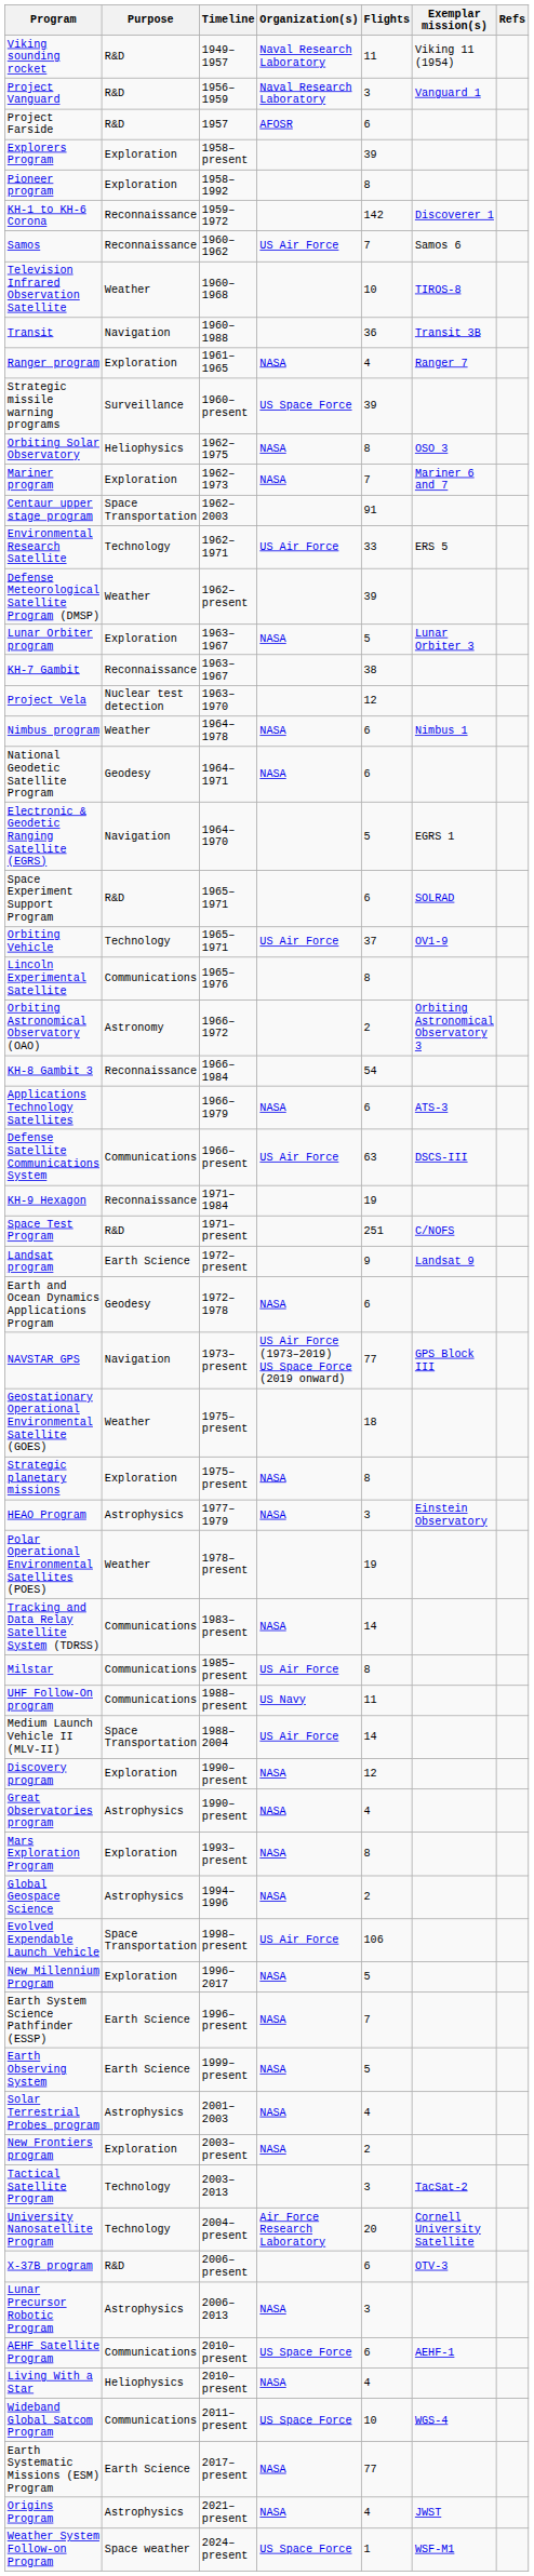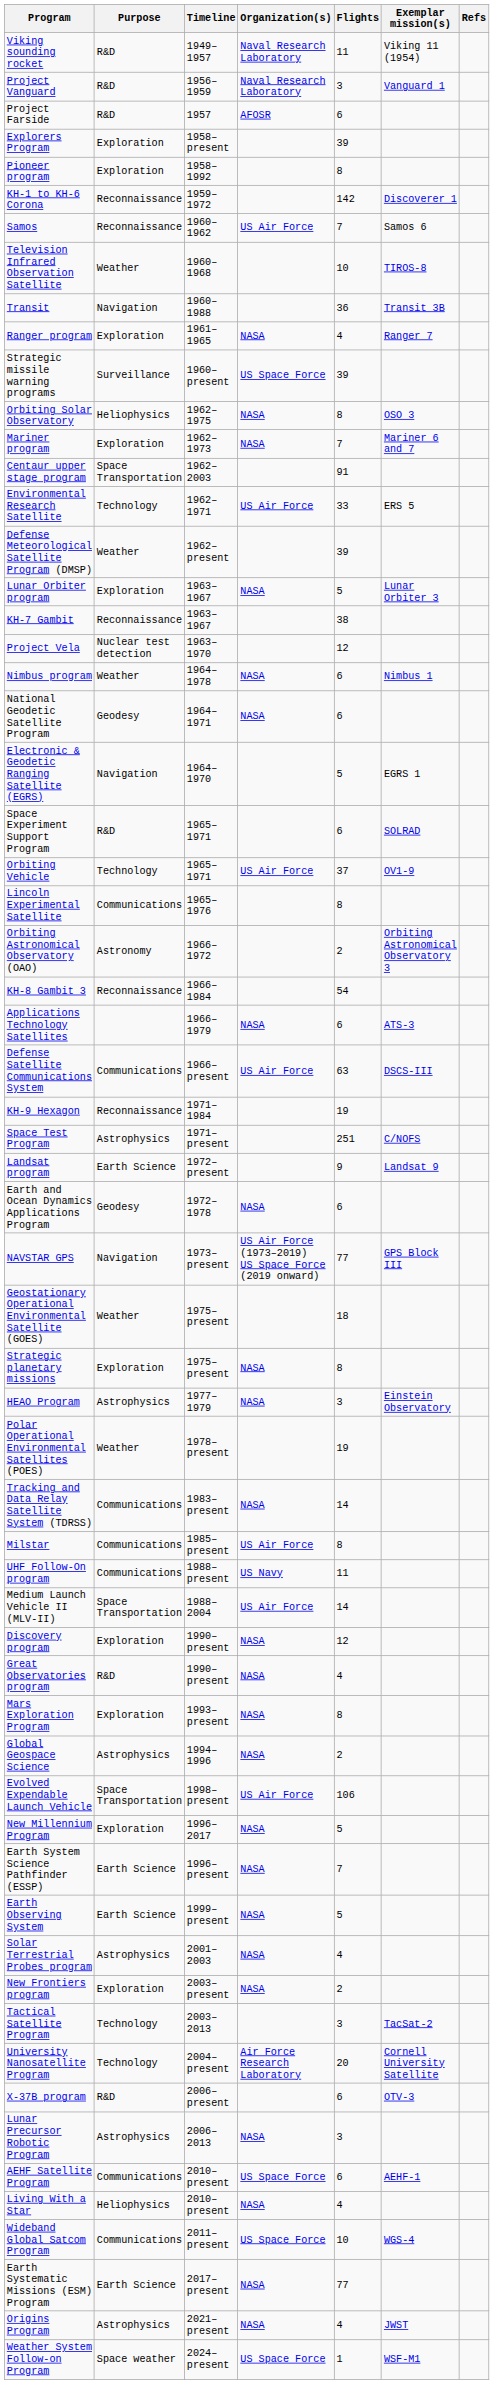 <table class="wikitable sortable sticky-header" style="width:95%;">
 <tr>
 <th scope="col" style="width:14%;">Program</th>
 <th scope="col" style="width:12%;">Purpose</th>
 <th scope="col" style="width:14%;">Timeline</th>
 <th scope="col" style="width:20%;">Organization(s)</th>
 <th scope="col" style="width:11%;">Flights</th>
 <th scope="col" style="width:17%;">Exemplar mission(s)</th>
 <th>Refs</th>
 </tr>
 <tr>
 <td><a href='#'>Viking sounding rocket</a></td>
 <td>R&D</td>
 <td>1949–1957</td>
 <td><a href='#'>Naval Research Laboratory</a></td>
 <td>11</td>
 <td>Viking 11 (1954)</td>
 <td><br></td>
 </tr>
 <tr>
 <td><a href='#'>Project Vanguard</a></td>
 <td>R&D</td>
 <td>1956–1959</td>
 <td><a href='#'>Naval Research Laboratory</a></td>
 <td>3</td>
 <td><a href='#'>Vanguard 1</a></td>
 <td></td>
 </tr>
 <tr>
 <td>Project Farside</td>
 <td>R&D</td>
 <td>1957</td>
 <td><a href='#'>AFOSR</a></td>
 <td>6</td>
 <td></td>
 <td><br></td>
 </tr>
 <tr>
 <td><a href='#'>Explorers Program</a></td>
 <td>Exploration</td>
 <td>1958–present</td>
 <td></td>
 <td>39</td>
 <td></td>
 <td></td>
 </tr>
 <tr>
 <td><a href='#'>Pioneer program</a></td>
 <td>Exploration</td>
 <td>1958–1992</td>
 <td></td>
 <td>8</td>
 <td></td>
 <td></td>
 </tr>
 <tr>
 <td><a href='#'>KH-1 to KH-6 Corona</a></td>
 <td>Reconnaissance</td>
 <td>1959–1972</td>
 <td></td>
 <td>142</td>
 <td><a href='#'>Discoverer 1</a></td>
 <td></td>
 </tr>
 <tr>
 <td><a href='#'>Samos</a></td>
 <td>Reconnaissance</td>
 <td>1960–1962</td>
 <td><a href='#'>US Air Force</a></td>
 <td>7</td>
 <td>Samos 6</td>
 <td></td>
 </tr>
 <tr>
 <td><a href='#'>Television Infrared Observation Satellite</a></td>
 <td>Weather</td>
 <td>1960–1968</td>
 <td></td>
 <td>10</td>
 <td><a href='#'>TIROS-8</a></td>
 <td></td>
 </tr>
 <tr>
 <td><a href='#'>Transit</a></td>
 <td>Navigation</td>
 <td>1960–1988</td>
 <td></td>
 <td>36</td>
 <td><a href='#'>Transit 3B</a></td>
 <td></td>
 </tr>
 <tr>
 <td><a href='#'>Ranger program</a></td>
 <td>Exploration</td>
 <td>1961–1965</td>
 <td><a href='#'>NASA</a></td>
 <td>4</td>
 <td><a href='#'>Ranger 7</a></td>
 <td></td>
 </tr>
 <tr>
 <td>Strategic missile warning programs</td>
 <td>Surveillance</td>
 <td>1960–present</td>
 <td><a href='#'>US Space Force</a></td>
 <td>39</td>
 <td></td>
 <td></td>
 </tr>
 <tr>
 <td><a href='#'>Orbiting Solar Observatory</a></td>
 <td>Heliophysics</td>
 <td>1962–1975</td>
 <td><a href='#'>NASA</a></td>
 <td>8</td>
 <td><a href='#'>OSO 3</a></td>
 <td></td>
 </tr>
 <tr>
 <td><a href='#'>Mariner program</a></td>
 <td>Exploration</td>
 <td>1962–1973</td>
 <td><a href='#'>NASA</a></td>
 <td>7</td>
 <td><a href='#'>Mariner 6 and 7</a></td>
 <td></td>
 </tr>
 <tr>
 <td><a href='#'>Centaur upper stage program</a></td>
 <td>Space Transportation</td>
 <td>1962–2003</td>
 <td></td>
 <td>91</td>
 <td></td>
 <td></td>
 </tr>
 <tr>
 <td><a href='#'>Environmental Research Satellite</a></td>
 <td>Technology</td>
 <td>1962–1971</td>
 <td><a href='#'>US Air Force</a></td>
 <td>33</td>
 <td>ERS 5</td>
 <td></td>
 </tr>
 <tr>
 <td><a href='#'>Defense Meteorological Satellite Program</a> (DMSP)</td>
 <td>Weather</td>
 <td>1962–present</td>
 <td></td>
 <td>39</td>
 <td></td>
 <td></td>
 </tr>
 <tr>
 <td><a href='#'>Lunar Orbiter program</a></td>
 <td>Exploration</td>
 <td>1963–1967</td>
 <td><a href='#'>NASA</a></td>
 <td>5</td>
 <td><a href='#'>Lunar Orbiter 3</a></td>
 <td></td>
 </tr>
 <tr>
 <td><a href='#'>KH-7 Gambit</a></td>
 <td>Reconnaissance</td>
 <td>1963–1967</td>
 <td></td>
 <td>38</td>
 <td></td>
 <td></td>
 </tr>
 <tr>
 <td><a href='#'>Project Vela</a></td>
 <td>Nuclear test detection</td>
 <td>1963–1970</td>
 <td></td>
 <td>12</td>
 <td></td>
 <td></td>
 </tr>
 <tr>
 <td><a href='#'>Nimbus program</a></td>
 <td>Weather</td>
 <td>1964–1978</td>
 <td><a href='#'>NASA</a></td>
 <td>6</td>
 <td><a href='#'>Nimbus 1</a></td>
 <td></td>
 </tr>
 <tr>
 <td>National Geodetic Satellite Program</td>
 <td>Geodesy</td>
 <td>1964–1971</td>
 <td><a href='#'>NASA</a></td>
 <td>6</td>
 <td></td>
 <td></td>
 </tr>
 <tr>
 <td><a href='#'>Electronic & Geodetic Ranging Satellite (EGRS)</a></td>
 <td>Navigation</td>
 <td>1964–1970</td>
 <td></td>
 <td>5</td>
 <td>EGRS 1</td>
 <td></td>
 </tr>
 <tr>
 <td>Space Experiment Support Program</td>
 <td>R&D</td>
 <td>1965–1971</td>
 <td></td>
 <td>6</td>
 <td><a href='#'>SOLRAD</a></td>
 <td></td>
 </tr>
 <tr>
 <td><a href='#'>Orbiting Vehicle</a></td>
 <td>Technology</td>
 <td>1965–1971</td>
 <td><a href='#'>US Air Force</a></td>
 <td>37</td>
 <td><a href='#'>OV1-9</a></td>
 <td></td>
 </tr>
 <tr>
 <td><a href='#'>Lincoln Experimental Satellite</a></td>
 <td>Communications</td>
 <td>1965–1976</td>
 <td></td>
 <td>8</td>
 <td></td>
 <td></td>
 </tr>
 <tr>
 <td><a href='#'>Orbiting Astronomical Observatory</a> (OAO)</td>
 <td>Astronomy</td>
 <td>1966–1972</td>
 <td></td>
 <td>2</td>
 <td><a href='#'>Orbiting Astronomical Observatory 3</a></td>
 <td></td>
 </tr>
 <tr>
 <td><a href='#'>KH-8 Gambit 3</a></td>
 <td>Reconnaissance</td>
 <td>1966–1984</td>
 <td></td>
 <td>54</td>
 <td></td>
 <td></td>
 </tr>
 <tr>
 <td><a href='#'>Applications Technology Satellites</a></td>
 <td></td>
 <td>1966–1979</td>
 <td><a href='#'>NASA</a></td>
 <td>6</td>
 <td><a href='#'>ATS-3</a></td>
 <td></td>
 </tr>
 <tr>
 <td><a href='#'>Defense Satellite Communications System</a></td>
 <td>Communications</td>
 <td>1966–present</td>
 <td><a href='#'>US Air Force</a></td>
 <td>63</td>
 <td><a href='#'>DSCS-III</a></td>
 <td></td>
 </tr>
 <tr>
 <td><a href='#'>KH-9 Hexagon</a></td>
 <td>Reconnaissance</td>
 <td>1971–1984</td>
 <td></td>
 <td>19</td>
 <td></td>
 <td></td>
 </tr>
 <tr>
 <td><a href='#'>Space Test Program</a></td>
-<td>R&D</td>
+<td>Astrophysics</td>
 <td>1971–present</td>
 <td></td>
 <td>251</td>
 <td><a href='#'>C/NOFS</a></td>
 <td></td>
 </tr>
 <tr>
 <td><a href='#'>Landsat program</a></td>
 <td>Earth Science</td>
 <td>1972–present</td>
 <td></td>
 <td>9</td>
 <td><a href='#'>Landsat 9</a></td>
 <td></td>
 </tr>
 <tr>
 <td>Earth and Ocean Dynamics Applications Program</td>
 <td>Geodesy</td>
 <td>1972–1978</td>
 <td><a href='#'>NASA</a></td>
 <td>6</td>
 <td></td>
 <td></td>
 </tr>
 <tr>
 <td><a href='#'>NAVSTAR GPS</a></td>
 <td>Navigation</td>
 <td>1973–present</td>
 <td><a href='#'>US Air Force</a> (1973–2019)<br><a href='#'>US Space Force</a> (2019 onward)</td>
 <td>77</td>
 <td><a href='#'>GPS Block III</a></td>
 <td></td>
 </tr>
 <tr>
 <td><a href='#'>Geostationary Operational Environmental Satellite</a> (GOES)</td>
 <td>Weather</td>
 <td>1975–present</td>
 <td></td>
 <td>18</td>
 <td></td>
 <td></td>
 </tr>
 <tr>
 <td><a href='#'>Strategic planetary missions</a></td>
 <td>Exploration</td>
 <td>1975–present</td>
 <td><a href='#'>NASA</a></td>
 <td>8</td>
 <td></td>
 <td></td>
 </tr>
 <tr>
 <td><a href='#'>HEAO Program</a></td>
 <td>Astrophysics</td>
 <td>1977–1979</td>
 <td><a href='#'>NASA</a></td>
 <td>3</td>
 <td><a href='#'>Einstein Observatory</a></td>
 <td></td>
 </tr>
 <tr>
 <td><a href='#'>Polar Operational Environmental Satellites</a> (POES)</td>
 <td>Weather</td>
 <td>1978–present</td>
 <td></td>
 <td>19</td>
 <td></td>
 <td></td>
 </tr>
 <tr>
 <td><a href='#'>Tracking and Data Relay Satellite System</a> (TDRSS)</td>
 <td>Communications</td>
 <td>1983–present</td>
 <td><a href='#'>NASA</a></td>
 <td>14</td>
 <td></td>
 <td></td>
 </tr>
 <tr>
 <td><a href='#'>Milstar</a></td>
 <td>Communications</td>
 <td>1985–present</td>
 <td><a href='#'>US Air Force</a></td>
 <td>8</td>
 <td></td>
 <td></td>
 </tr>
 <tr>
 <td><a href='#'> UHF Follow-On program</a></td>
 <td>Communications</td>
 <td>1988–present</td>
 <td><a href='#'>US Navy</a></td>
 <td>11</td>
 <td></td>
 <td></td>
 </tr>
 <tr>
 <td>Medium Launch Vehicle II (MLV-II)</td>
 <td>Space Transportation</td>
 <td>1988–2004</td>
 <td><a href='#'>US Air Force</a></td>
 <td>14</td>
 <td></td>
 <td></td>
 </tr>
 <tr>
 <td><a href='#'>Discovery program</a></td>
 <td>Exploration</td>
 <td>1990–present</td>
 <td><a href='#'>NASA</a></td>
 <td>12</td>
 <td></td>
 <td></td>
 </tr>
 <tr>
 <td><a href='#'>Great Observatories program</a></td>
-<td>Astrophysics</td>
+<td>R&D</td>
 <td>1990–present</td>
 <td><a href='#'>NASA</a></td>
 <td>4</td>
 <td></td>
 <td></td>
 </tr>
 <tr>
 <td><a href='#'>Mars Exploration Program</a></td>
 <td>Exploration</td>
 <td>1993–present</td>
 <td><a href='#'>NASA</a></td>
 <td>8</td>
 <td></td>
 <td></td>
 </tr>
 <tr>
 <td><a href='#'>Global Geospace Science</a></td>
 <td>Astrophysics</td>
 <td>1994–1996</td>
 <td><a href='#'>NASA</a></td>
 <td>2</td>
 <td></td>
 <td></td>
 </tr>
 <tr>
 <td><a href='#'>Evolved Expendable Launch Vehicle</a></td>
 <td>Space Transportation</td>
 <td>1998–present</td>
 <td><a href='#'>US Air Force</a></td>
 <td>106</td>
 <td></td>
 <td></td>
 </tr>
 <tr>
 <td><a href='#'>New Millennium Program</a></td>
 <td>Exploration</td>
 <td>1996–2017</td>
 <td><a href='#'>NASA</a></td>
 <td>5</td>
 <td></td>
 <td></td>
 </tr>
 <tr>
 <td>Earth System Science Pathfinder (ESSP)</td>
 <td>Earth Science</td>
 <td>1996–present</td>
 <td><a href='#'>NASA</a></td>
 <td>7</td>
 <td></td>
 <td></td>
 </tr>
 <tr>
 <td><a href='#'>Earth Observing System</a></td>
 <td>Earth Science</td>
 <td>1999–present</td>
 <td><a href='#'>NASA</a></td>
 <td>5</td>
 <td></td>
 <td></td>
 </tr>
 <tr>
 <td><a href='#'>Solar Terrestrial Probes program</a></td>
 <td>Astrophysics</td>
 <td>2001–2003</td>
 <td><a href='#'>NASA</a></td>
 <td>4</td>
 <td></td>
 <td></td>
 </tr>
 <tr>
 <td><a href='#'>New Frontiers program</a></td>
 <td>Exploration</td>
 <td>2003–present</td>
 <td><a href='#'>NASA</a></td>
 <td>2</td>
 <td></td>
 <td></td>
 </tr>
 <tr>
 <td><a href='#'>Tactical Satellite Program</a></td>
 <td>Technology</td>
 <td>2003–2013</td>
 <td></td>
 <td>3</td>
 <td><a href='#'>TacSat-2</a></td>
 <td></td>
 </tr>
 <tr>
 <td><a href='#'>University Nanosatellite Program</a></td>
 <td>Technology</td>
 <td>2004–present</td>
 <td><a href='#'>Air Force Research Laboratory</a></td>
 <td>20</td>
 <td><a href='#'>Cornell University Satellite</a></td>
 <td></td>
 </tr>
 <tr>
 <td><a href='#'>X-37B program</a></td>
 <td>R&D</td>
 <td>2006–present</td>
 <td></td>
 <td>6</td>
 <td><a href='#'>OTV-3</a></td>
 <td></td>
 </tr>
 <tr>
 <td><a href='#'>Lunar Precursor Robotic Program</a></td>
 <td>Astrophysics</td>
 <td>2006–2013</td>
 <td><a href='#'>NASA</a></td>
 <td>3</td>
 <td></td>
 <td></td>
 </tr>
 <tr>
 <td><a href='#'>AEHF Satellite Program</a></td>
 <td>Communications</td>
 <td>2010–present</td>
 <td><a href='#'>US Space Force</a></td>
 <td>6</td>
 <td><a href='#'>AEHF-1</a></td>
 <td></td>
 </tr>
 <tr>
 <td><a href='#'>Living With a Star</a></td>
 <td>Heliophysics</td>
 <td>2010–present</td>
 <td><a href='#'>NASA</a></td>
 <td>4</td>
 <td></td>
 <td></td>
 </tr>
 <tr>
 <td><a href='#'>Wideband Global Satcom Program</a></td>
 <td>Communications</td>
 <td>2011–present</td>
 <td><a href='#'>US Space Force</a></td>
 <td>10</td>
 <td><a href='#'>WGS-4</a></td>
 <td></td>
 </tr>
 <tr>
 <td>Earth Systematic Missions (ESM) Program</td>
 <td>Earth Science</td>
 <td>2017–present</td>
 <td><a href='#'>NASA</a></td>
 <td>77</td>
 <td></td>
 <td></td>
 </tr>
 <tr>
 <td><a href='#'>Origins Program</a></td>
 <td>Astrophysics</td>
 <td>2021–present</td>
 <td><a href='#'>NASA</a></td>
 <td>4</td>
 <td><a href='#'>JWST</a></td>
 <td></td>
 </tr>
 <tr>
 <td><a href='#'>Weather System Follow-on Program</a></td>
 <td>Space weather</td>
 <td>2024–present</td>
 <td><a href='#'>US Space Force</a></td>
 <td>1</td>
 <td><a href='#'>WSF-M1</a></td>
 <td></td>
 </tr>
 </table>
